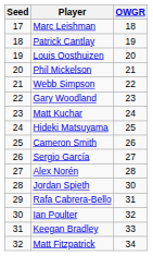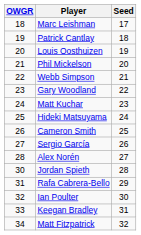 <table class=wikitable style=font-size:85%;text-align:center>
 <tr>
+<th><a href='#'>OWGR</a></th>
+<th>Player</th>
 <th>Seed</th>
-<th>Player</th>
-<th><a href='#'>OWGR</a></th>
 </tr>
 <tr>
+<td>18</td>
+<td style="text-align:left;"> <a href='#'>Marc Leishman</a></td>
 <td>17</td>
-<td style="text-align:left;"> <a href='#'>Marc Leishman</a></td>
+</tr>
+<tr>
+<td>19</td>
+<td style="text-align:left;"> <a href='#'>Patrick Cantlay</a></td>
 <td>18</td>
 </tr>
 <tr>
-<td>18</td>
-<td style="text-align:left;"> <a href='#'>Patrick Cantlay</a></td>
+<td>20</td>
+<td style="text-align:left;"> <a href='#'>Louis Oosthuizen</a></td>
 <td>19</td>
 </tr>
 <tr>
-<td>19</td>
-<td style="text-align:left;"> <a href='#'>Louis Oosthuizen</a></td>
+<td>21</td>
+<td style="text-align:left;"> <a href='#'>Phil Mickelson</a></td>
 <td>20</td>
 </tr>
 <tr>
-<td>20</td>
-<td style="text-align:left;"> <a href='#'>Phil Mickelson</a></td>
+<td>22</td>
+<td style="text-align:left;"> <a href='#'>Webb Simpson</a></td>
 <td>21</td>
 </tr>
 <tr>
-<td>21</td>
-<td style="text-align:left;"> <a href='#'>Webb Simpson</a></td>
+<td>23</td>
+<td style="text-align:left;"> <a href='#'>Gary Woodland</a></td>
 <td>22</td>
 </tr>
 <tr>
-<td>22</td>
-<td style="text-align:left;"> <a href='#'>Gary Woodland</a></td>
+<td>24</td>
+<td style="text-align:left;"> <a href='#'>Matt Kuchar</a></td>
 <td>23</td>
 </tr>
 <tr>
-<td>23</td>
-<td style="text-align:left;"> <a href='#'>Matt Kuchar</a></td>
+<td>25</td>
+<td style="text-align:left;"> <a href='#'>Hideki Matsuyama</a></td>
 <td>24</td>
 </tr>
 <tr>
-<td>24</td>
-<td style="text-align:left;"> <a href='#'>Hideki Matsuyama</a></td>
+<td>26</td>
+<td style="text-align:left;"> <a href='#'>Cameron Smith</a></td>
 <td>25</td>
 </tr>
 <tr>
-<td>25</td>
-<td style="text-align:left;"> <a href='#'>Cameron Smith</a></td>
+<td>27</td>
+<td style="text-align:left;"> <a href='#'>Sergio García</a></td>
 <td>26</td>
 </tr>
 <tr>
-<td>26</td>
-<td style="text-align:left;"> <a href='#'>Sergio García</a></td>
+<td>28</td>
+<td style="text-align:left;"> <a href='#'>Alex Norén</a></td>
 <td>27</td>
 </tr>
 <tr>
-<td>27</td>
-<td style="text-align:left;"> <a href='#'>Alex Norén</a></td>
+<td>30</td>
+<td style="text-align:left;"> <a href='#'>Jordan Spieth</a></td>
 <td>28</td>
 </tr>
 <tr>
-<td>28</td>
-<td style="text-align:left;"> <a href='#'>Jordan Spieth</a></td>
+<td>31</td>
+<td style="text-align:left;"> <a href='#'>Rafa Cabrera-Bello</a></td>
+<td>29</td>
+</tr>
+<tr>
+<td>32</td>
+<td style="text-align:left;"> <a href='#'>Ian Poulter</a></td>
 <td>30</td>
 </tr>
 <tr>
-<td>29</td>
-<td style="text-align:left;"> <a href='#'>Rafa Cabrera-Bello</a></td>
+<td>33</td>
+<td style="text-align:left;"> <a href='#'>Keegan Bradley</a></td>
 <td>31</td>
 </tr>
 <tr>
-<td>30</td>
-<td style="text-align:left;"> <a href='#'>Ian Poulter</a></td>
+<td>34</td>
+<td style="text-align:left;"> <a href='#'>Matt Fitzpatrick</a></td>
 <td>32</td>
 </tr>
-<tr>
-<td>31</td>
-<td style="text-align:left;"> <a href='#'>Keegan Bradley</a></td>
-<td>33</td>
-</tr>
-<tr>
-<td>32</td>
-<td style="text-align:left;"> <a href='#'>Matt Fitzpatrick</a></td>
-<td>34</td>
-</tr>
 </table>
